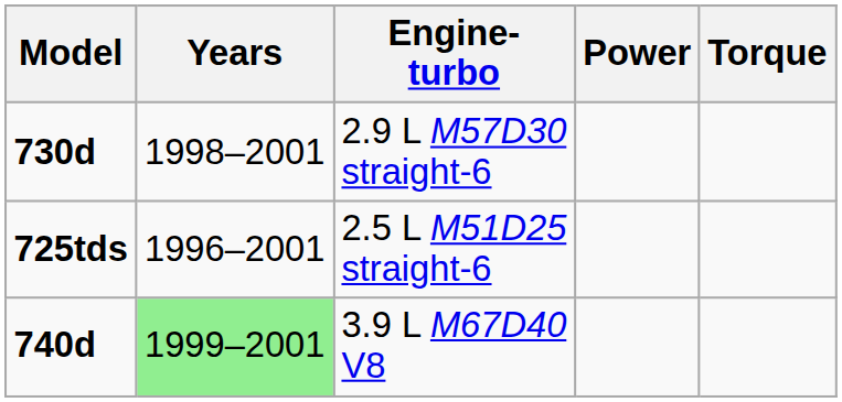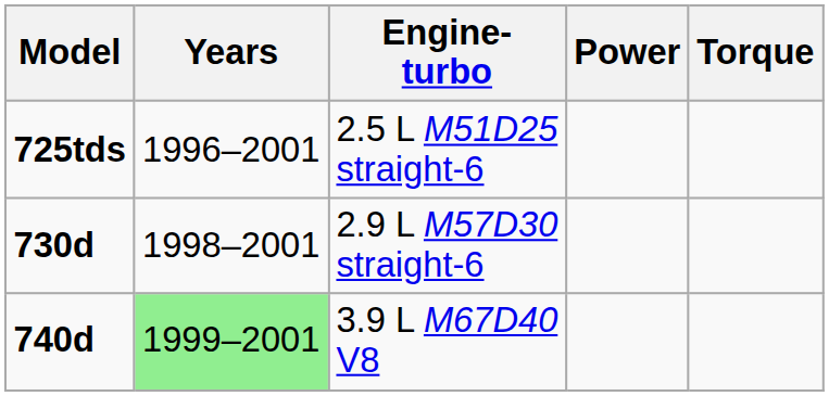 <table class="wikitable sortable">
 <tr>
 <th>Model</th>
 <th>Years</th>
 <th>Engine- <br><a href='#'>turbo</a></th>
 <th>Power</th>
 <th>Torque</th>
 </tr>
 <tr>
-<td><strong>730d</strong></td>
-<td>1998–2001</td>
-<td>2.9 L <em><a href='#'>M57D30</a></em> <br> <a href='#'>straight-6</a></td>
+<td><strong>725tds</strong></td>
+<td>1996–2001</td>
+<td>2.5 L <em><a href='#'>M51D25</a></em> <br> <a href='#'>straight-6</a></td>
 <td></td>
 <td></td>
 </tr>
 <tr>
-<td><strong>725tds</strong></td>
-<td>1996–2001</td>
-<td>2.5 L <em><a href='#'>M51D25</a></em> <br> <a href='#'>straight-6</a></td>
+<td><strong>730d</strong></td>
+<td>1998–2001</td>
+<td>2.9 L <em><a href='#'>M57D30</a></em> <br> <a href='#'>straight-6</a></td>
 <td></td>
 <td></td>
 </tr>
 <tr>
 <td><strong>740d</strong></td>
 <td style="background: lightgreen;">1999–2001</td>
 <td>3.9 L <em><a href='#'>M67D40</a></em> <br> <a href='#'>V8</a></td>
 <td></td>
 <td></td>
 </tr>
 </table>
